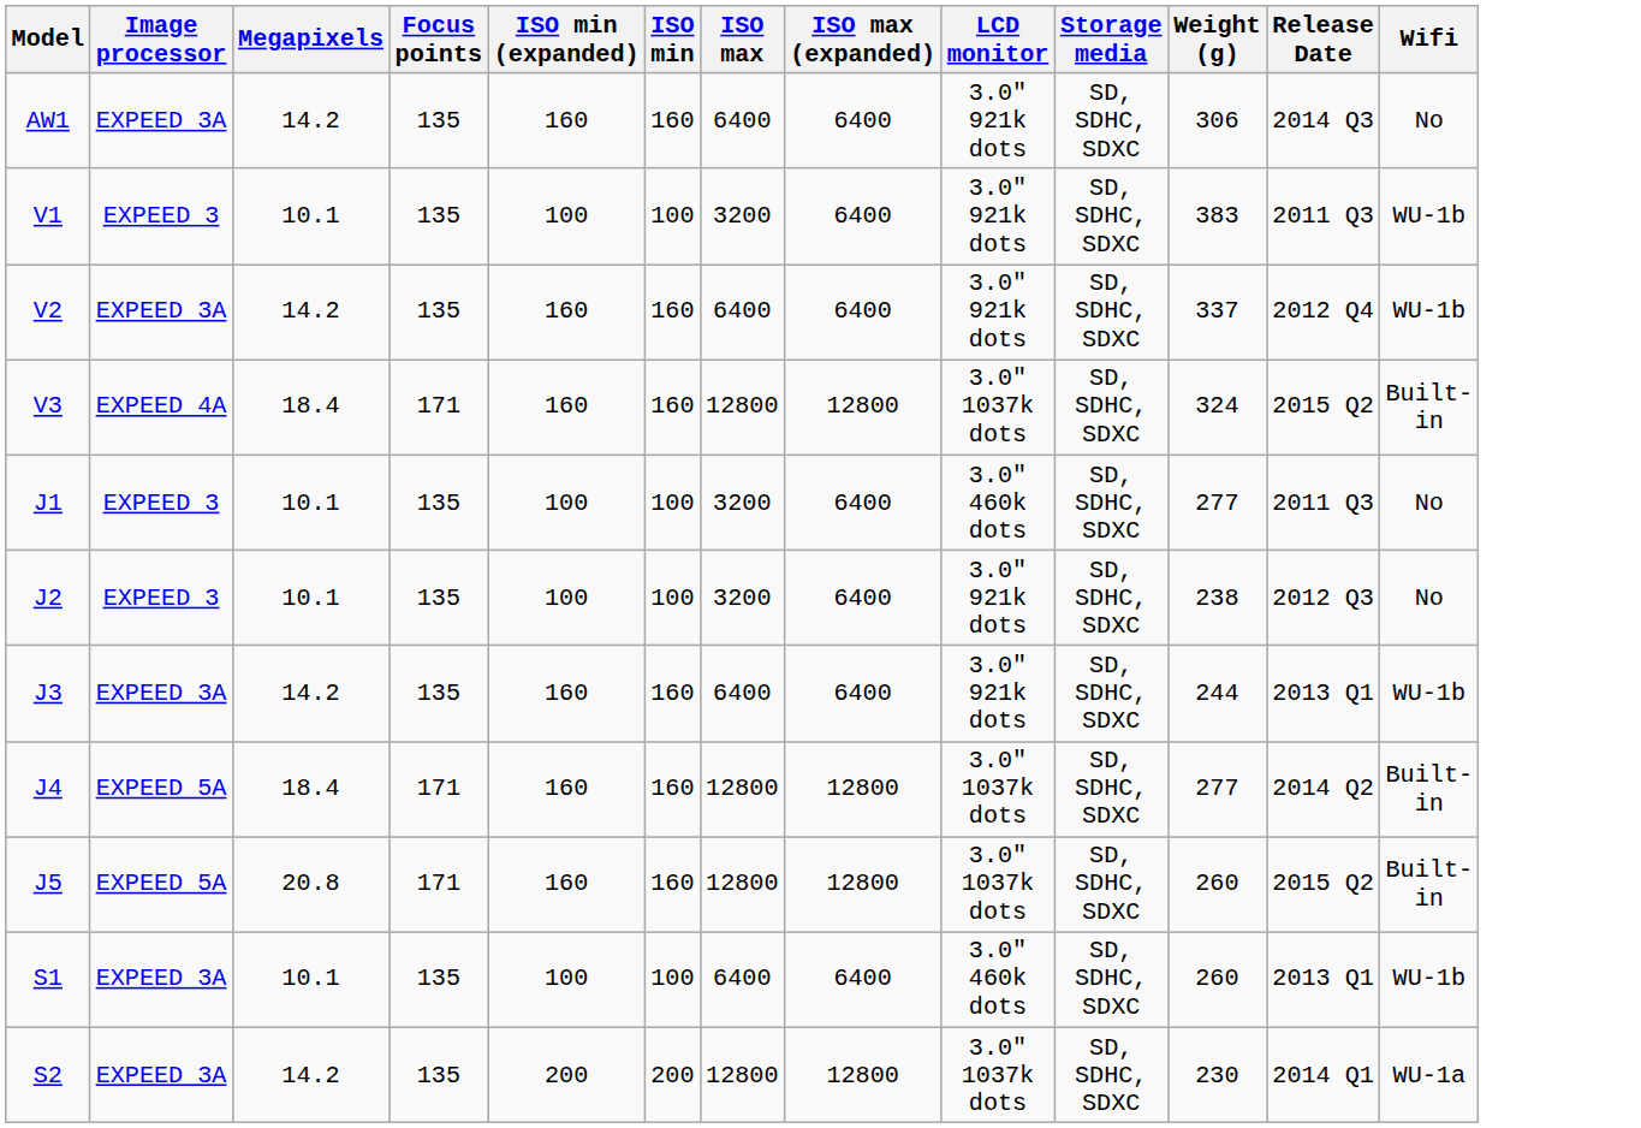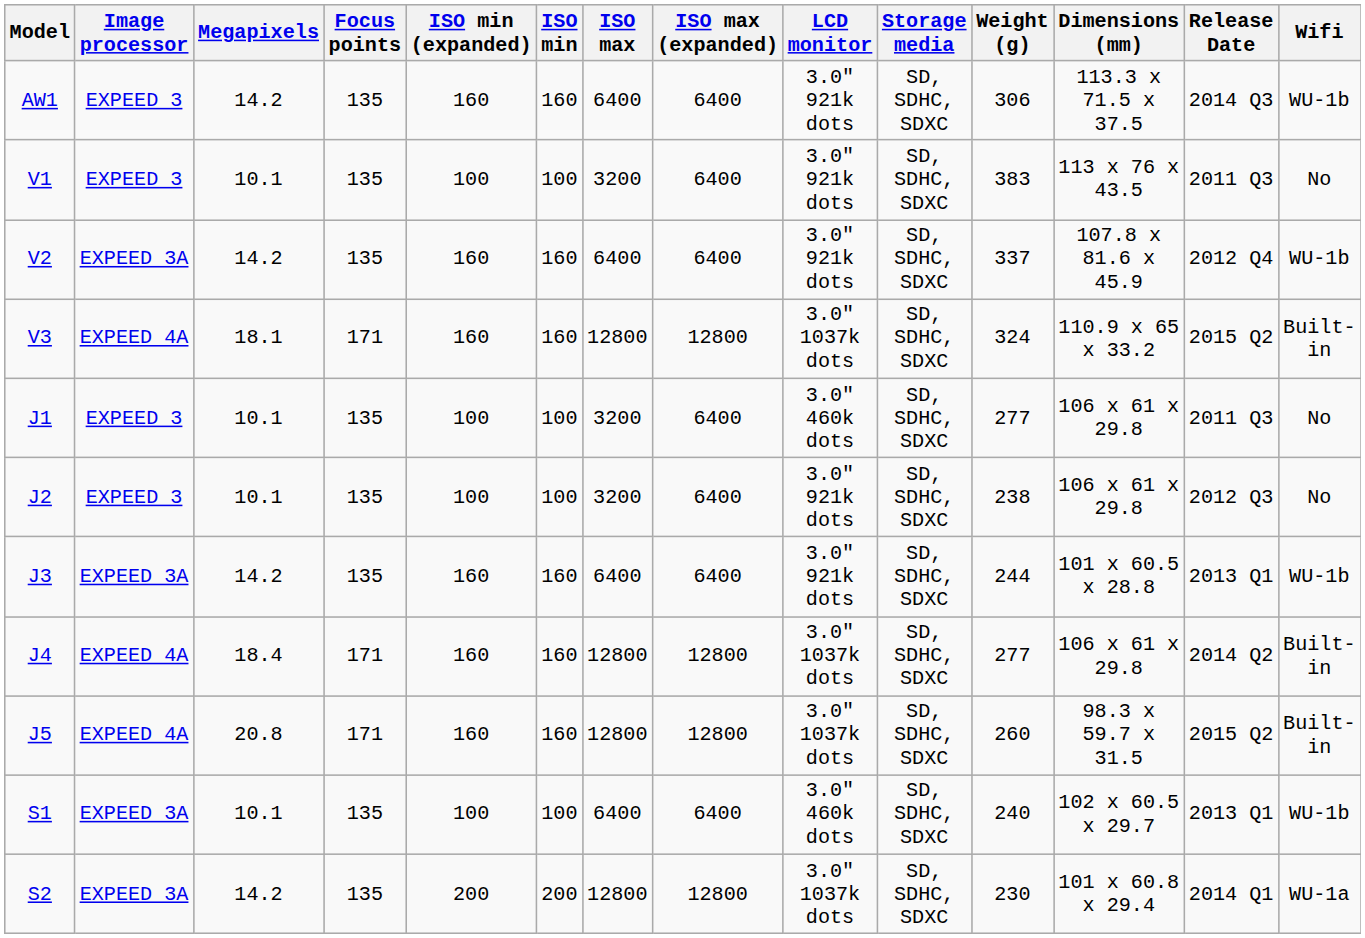 <table class="wikitable sortable" style="text-align: center; width: auto;">
 <tr>
 <th>Model</th>
 <th><a href='#'>Image processor</a></th>
 <th><a href='#'>Megapixels</a></th>
 <th><a href='#'>Focus</a> points</th>
 <th><a href='#'>ISO</a> min (expanded)</th>
 <th><a href='#'>ISO</a> min</th>
 <th><a href='#'>ISO</a> max</th>
 <th><a href='#'>ISO</a> max (expanded)</th>
 <th><a href='#'>LCD monitor</a></th>
 <th><a href='#'>Storage media</a></th>
 <th>Weight (g)</th>
+<th>Dimensions (mm)</th>
 <th>Release Date</th>
 <th>Wifi</th>
 </tr>
 <tr>
 <td><a href='#'>AW1</a></td>
-<td><a href='#'>EXPEED 3A</a></td>
+<td><a href='#'>EXPEED 3</a></td>
 <td>14.2</td>
 <td>135</td>
 <td>160</td>
 <td>160</td>
 <td>6400</td>
 <td>6400</td>
 <td>3.0" 921k dots</td>
 <td>SD, SDHC, SDXC</td>
 <td>306</td>
+<td>113.3 x 71.5 x 37.5</td>
 <td>2014 Q3</td>
-<td>No</td>
+<td>WU-1b</td>
 </tr>
 <tr>
 <td><a href='#'>V1</a></td>
 <td><a href='#'>EXPEED 3</a></td>
 <td>10.1</td>
 <td>135</td>
 <td>100</td>
 <td>100</td>
 <td>3200</td>
 <td>6400</td>
 <td>3.0" 921k dots</td>
 <td>SD, SDHC, SDXC</td>
 <td>383</td>
+<td>113 x 76 x 43.5</td>
 <td>2011 Q3</td>
-<td>WU-1b</td>
+<td>No</td>
 </tr>
 <tr>
 <td><a href='#'>V2</a></td>
 <td><a href='#'>EXPEED 3A</a></td>
 <td>14.2</td>
 <td>135</td>
 <td>160</td>
 <td>160</td>
 <td>6400</td>
 <td>6400</td>
 <td>3.0" 921k dots</td>
 <td>SD, SDHC, SDXC</td>
 <td>337</td>
+<td>107.8 x 81.6 x 45.9</td>
 <td>2012 Q4</td>
 <td>WU-1b</td>
 </tr>
 <tr>
 <td><a href='#'>V3</a></td>
 <td><a href='#'>EXPEED 4A</a></td>
-<td>18.4</td>
+<td>18.1</td>
 <td>171</td>
 <td>160</td>
 <td>160</td>
 <td>12800</td>
 <td>12800</td>
 <td>3.0" 1037k dots</td>
 <td>SD, SDHC, SDXC</td>
 <td>324</td>
+<td>110.9 x 65 x 33.2</td>
 <td>2015 Q2</td>
 <td>Built-in</td>
 </tr>
 <tr>
 <td><a href='#'>J1</a></td>
 <td><a href='#'>EXPEED 3</a></td>
 <td>10.1</td>
 <td>135</td>
 <td>100</td>
 <td>100</td>
 <td>3200</td>
 <td>6400</td>
 <td>3.0" 460k dots</td>
 <td>SD, SDHC, SDXC</td>
 <td>277</td>
+<td>106 x 61 x 29.8</td>
 <td>2011 Q3</td>
 <td>No</td>
 </tr>
 <tr>
 <td><a href='#'>J2</a></td>
 <td><a href='#'>EXPEED 3</a></td>
 <td>10.1</td>
 <td>135</td>
 <td>100</td>
 <td>100</td>
 <td>3200</td>
 <td>6400</td>
 <td>3.0" 921k dots</td>
 <td>SD, SDHC, SDXC</td>
 <td>238</td>
+<td>106 x 61 x 29.8</td>
 <td>2012 Q3</td>
 <td>No</td>
 </tr>
 <tr>
 <td><a href='#'>J3</a></td>
 <td><a href='#'>EXPEED 3A</a></td>
 <td>14.2</td>
 <td>135</td>
 <td>160</td>
 <td>160</td>
 <td>6400</td>
 <td>6400</td>
 <td>3.0" 921k dots</td>
 <td>SD, SDHC, SDXC</td>
 <td>244</td>
+<td>101 x 60.5 x 28.8</td>
 <td>2013 Q1</td>
 <td>WU-1b</td>
 </tr>
 <tr>
 <td><a href='#'>J4</a></td>
-<td><a href='#'>EXPEED 5A</a></td>
+<td><a href='#'>EXPEED 4A</a></td>
 <td>18.4</td>
 <td>171</td>
 <td>160</td>
 <td>160</td>
 <td>12800</td>
 <td>12800</td>
 <td>3.0" 1037k dots</td>
 <td>SD, SDHC, SDXC</td>
 <td>277</td>
+<td>106 x 61 x 29.8</td>
 <td>2014 Q2</td>
 <td>Built-in</td>
 </tr>
 <tr>
 <td><a href='#'>J5</a></td>
-<td><a href='#'>EXPEED 5A</a></td>
+<td><a href='#'>EXPEED 4A</a></td>
 <td>20.8</td>
 <td>171</td>
 <td>160</td>
 <td>160</td>
 <td>12800</td>
 <td>12800</td>
 <td>3.0" 1037k dots</td>
 <td>SD, SDHC, SDXC</td>
 <td>260</td>
+<td>98.3 x 59.7 x 31.5</td>
 <td>2015 Q2</td>
 <td>Built-in</td>
 </tr>
 <tr>
 <td><a href='#'>S1</a></td>
 <td><a href='#'>EXPEED 3A</a></td>
 <td>10.1</td>
 <td>135</td>
 <td>100</td>
 <td>100</td>
 <td>6400</td>
 <td>6400</td>
 <td>3.0" 460k dots</td>
 <td>SD, SDHC, SDXC</td>
-<td>260</td>
+<td>240</td>
+<td>102 x 60.5 x 29.7</td>
 <td>2013 Q1</td>
 <td>WU-1b</td>
 </tr>
 <tr>
 <td><a href='#'>S2</a></td>
 <td><a href='#'>EXPEED 3A</a></td>
 <td>14.2</td>
 <td>135</td>
 <td>200</td>
 <td>200</td>
 <td>12800</td>
 <td>12800</td>
 <td>3.0" 1037k dots</td>
 <td>SD, SDHC, SDXC</td>
 <td>230</td>
+<td>101 x 60.8 x 29.4</td>
 <td>2014 Q1</td>
 <td>WU-1a</td>
 </tr>
 </table>
